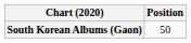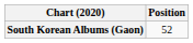 <table class="wikitable plainrowheaders" style="text-align:center">
 <tr>
 <th scope="col">Chart (2020)</th>
 <th scope="col">Position</th>
 </tr>
 <tr>
 <th scope="row">South Korean Albums (Gaon)</th>
-<td>50</td>
+<td>52</td>
 </tr>
 </table>
